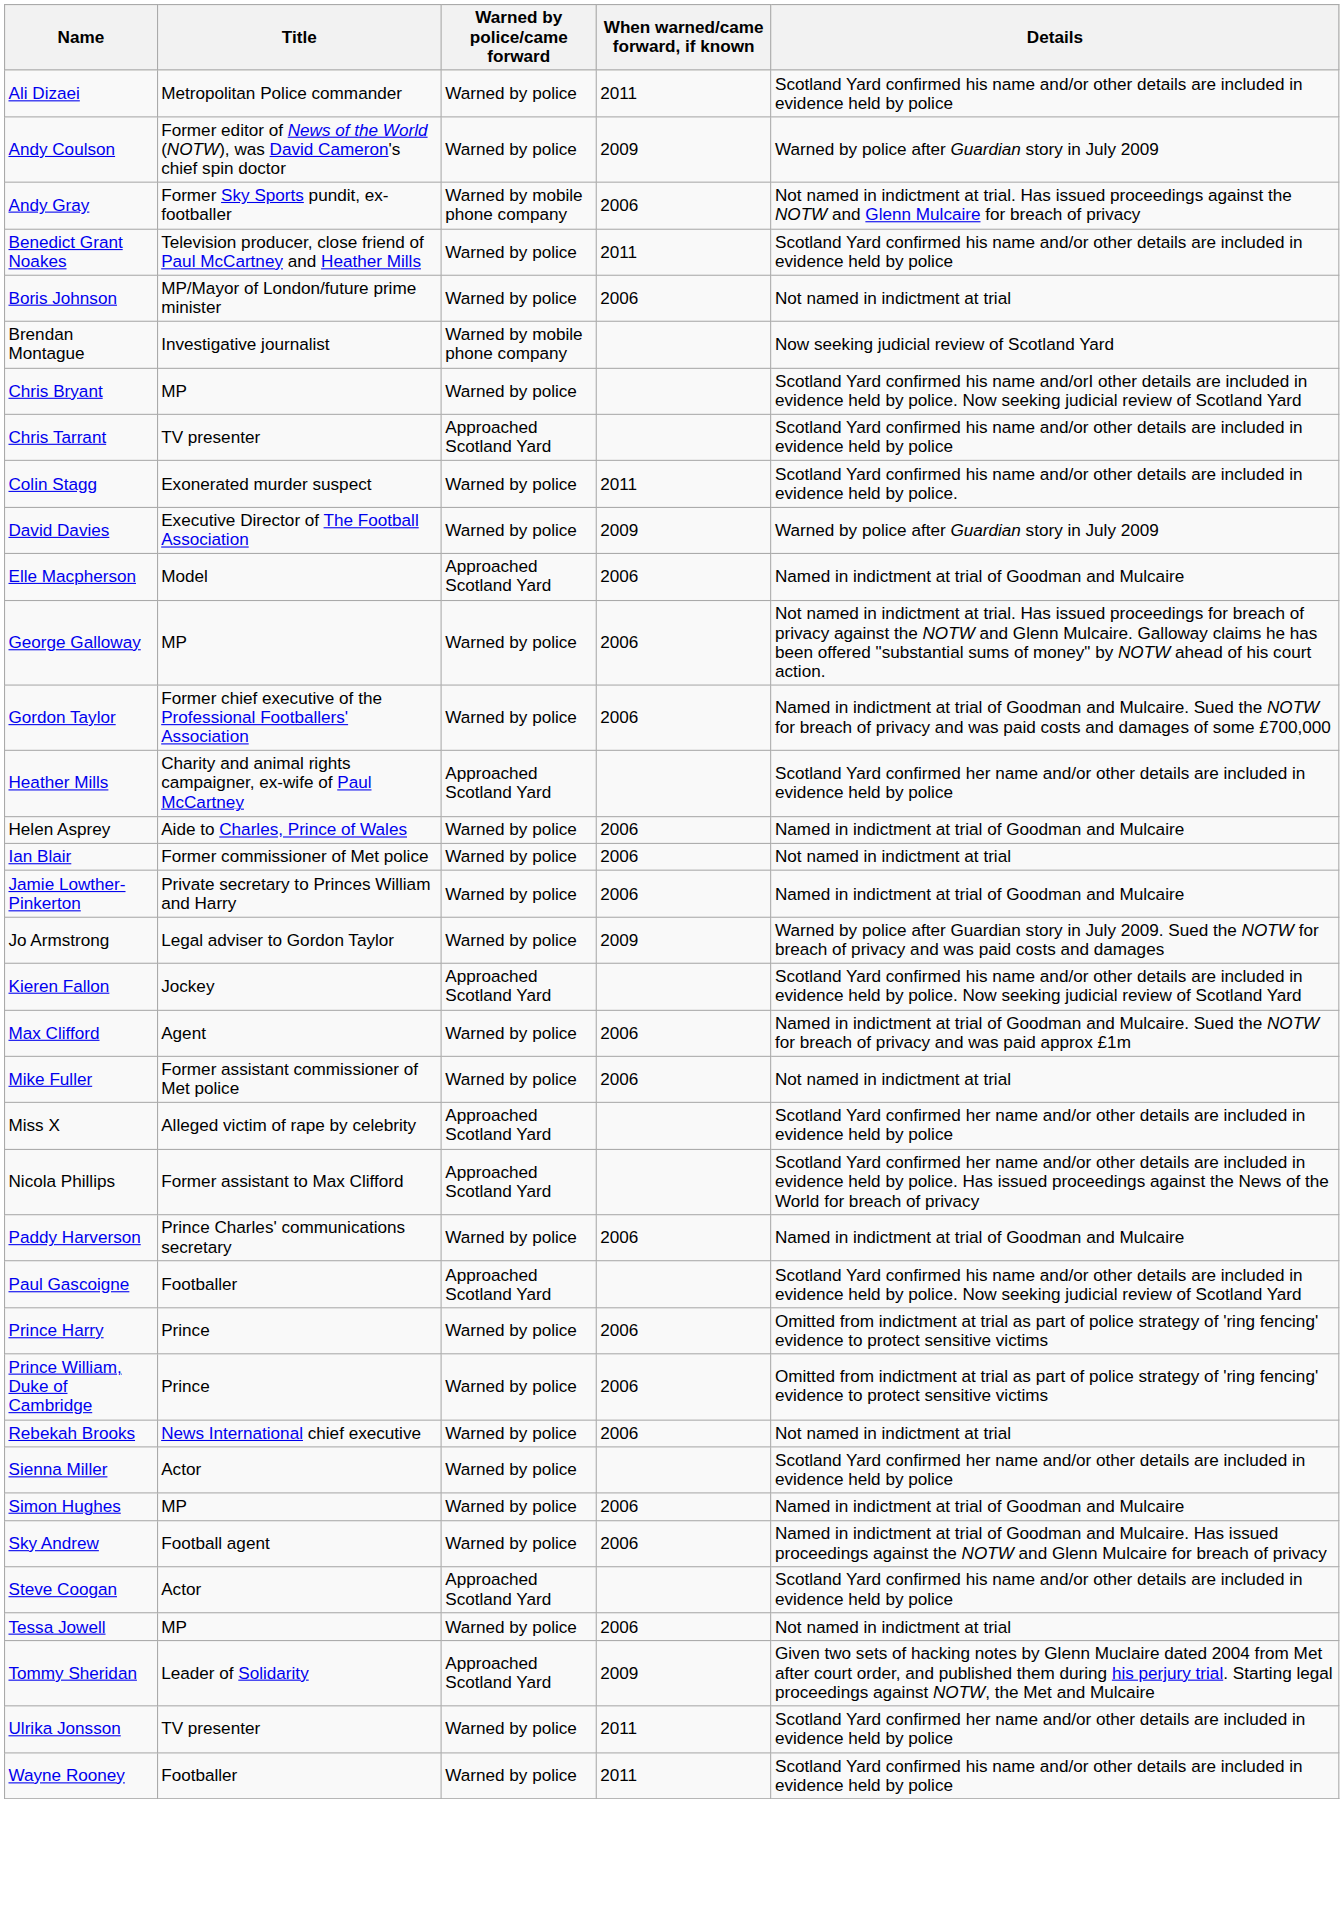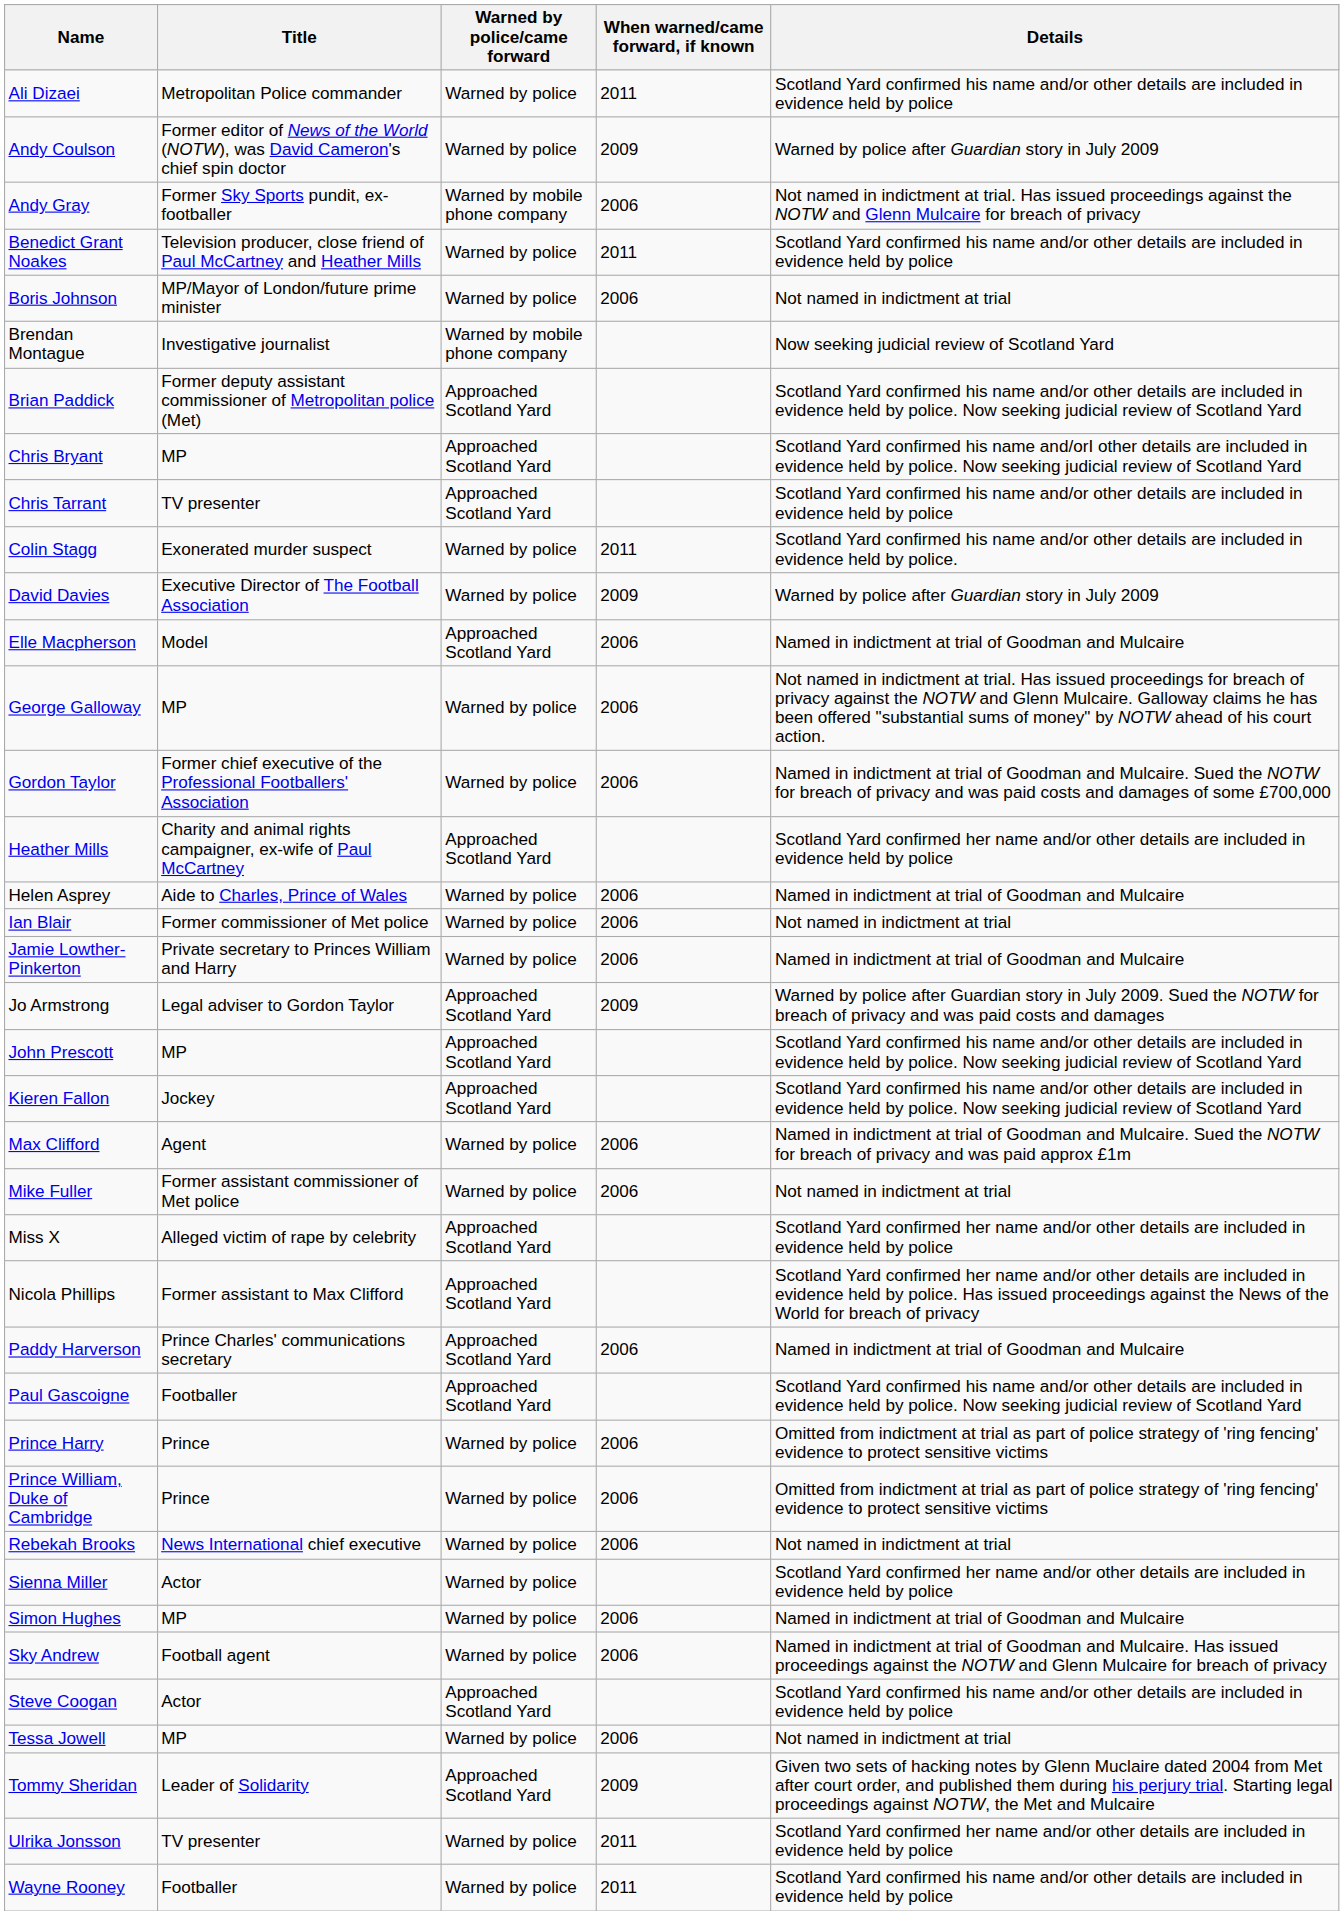 <table class="wikitable sortable">
 <tr bgcolor="#CCCCC">
 <th>Name</th>
 <th>Title</th>
 <th>Warned by police/came forward</th>
 <th>When warned/came forward, if known</th>
 <th>Details</th>
 </tr>
 <tr>
 <td><a href='#'>Ali Dizaei</a></td>
 <td>Metropolitan Police commander</td>
 <td>Warned by police</td>
 <td>2011</td>
 <td>Scotland Yard confirmed his name and/or other details are included in evidence held by police</td>
 </tr>
 <tr>
 <td><a href='#'>Andy Coulson</a></td>
 <td>Former editor of <em><a href='#'>News of the World</a></em> (<em>NOTW</em>), was <a href='#'>David Cameron</a>'s chief spin doctor</td>
 <td>Warned by police</td>
 <td>2009</td>
 <td>Warned by police after <em>Guardian</em> story in July 2009</td>
 </tr>
 <tr>
 <td><a href='#'>Andy Gray</a></td>
 <td>Former <a href='#'>Sky Sports</a> pundit, ex-footballer</td>
 <td>Warned by mobile phone company</td>
 <td>2006</td>
 <td>Not named in indictment at trial. Has issued proceedings against the <em>NOTW</em> and <a href='#'>Glenn Mulcaire</a> for breach of privacy</td>
 </tr>
 <tr>
 <td><a href='#'>Benedict Grant Noakes</a></td>
 <td>Television producer, close friend of <a href='#'>Paul McCartney</a> and <a href='#'>Heather Mills</a></td>
 <td>Warned by police</td>
 <td>2011</td>
 <td>Scotland Yard confirmed his name and/or other details are included in evidence held by police</td>
 </tr>
 <tr>
 <td><a href='#'>Boris Johnson</a></td>
 <td>MP/Mayor of London/future prime minister</td>
 <td>Warned by police</td>
 <td>2006</td>
 <td>Not named in indictment at trial</td>
 </tr>
 <tr>
 <td>Brendan Montague</td>
 <td>Investigative journalist</td>
 <td>Warned by mobile phone company</td>
 <td></td>
 <td>Now seeking judicial review of Scotland Yard</td>
 </tr>
 <tr>
+<td><a href='#'>Brian Paddick</a></td>
+<td>Former deputy assistant commissioner of <a href='#'>Metropolitan police</a> (Met)</td>
+<td>Approached Scotland Yard</td>
+<td></td>
+<td>Scotland Yard confirmed his name and/or other details are included in evidence held by police. Now seeking judicial review of Scotland Yard</td>
+</tr>
+<tr>
 <td><a href='#'>Chris Bryant</a></td>
 <td>MP</td>
-<td>Warned by police</td>
+<td>Approached Scotland Yard</td>
 <td></td>
 <td>Scotland Yard confirmed his name and/orI other details are included in evidence held by police. Now seeking judicial review of Scotland Yard</td>
 </tr>
 <tr>
 <td><a href='#'>Chris Tarrant</a></td>
 <td>TV presenter</td>
 <td>Approached Scotland Yard</td>
 <td></td>
 <td>Scotland Yard confirmed his name and/or other details are included in evidence held by police</td>
 </tr>
 <tr>
 <td><a href='#'>Colin Stagg</a></td>
 <td>Exonerated murder suspect</td>
 <td>Warned by police</td>
 <td>2011</td>
 <td>Scotland Yard confirmed his name and/or other details are included in evidence held by police.</td>
 </tr>
 <tr>
 <td><a href='#'>David Davies</a></td>
 <td>Executive Director of <a href='#'>The Football Association</a></td>
 <td>Warned by police</td>
 <td>2009</td>
 <td>Warned by police after <em>Guardian</em> story in July 2009</td>
 </tr>
 <tr>
 <td><a href='#'>Elle Macpherson</a></td>
 <td>Model</td>
 <td>Approached Scotland Yard</td>
 <td>2006</td>
 <td>Named in indictment at trial of Goodman and Mulcaire</td>
 </tr>
 <tr>
 <td><a href='#'>George Galloway</a></td>
 <td>MP</td>
 <td>Warned by police</td>
 <td>2006</td>
 <td>Not named in indictment at trial. Has issued proceedings for breach of privacy against the <em>NOTW</em> and Glenn Mulcaire. Galloway claims he has been offered "substantial sums of money" by <em>NOTW</em> ahead of his court action.</td>
 </tr>
 <tr>
 <td><a href='#'>Gordon Taylor</a></td>
 <td>Former chief executive of the <a href='#'>Professional Footballers' Association</a></td>
 <td>Warned by police</td>
 <td>2006</td>
 <td>Named in indictment at trial of Goodman and Mulcaire. Sued the <em>NOTW</em> for breach of privacy and was paid costs and damages of some £700,000</td>
 </tr>
 <tr>
 <td><a href='#'>Heather Mills</a></td>
 <td>Charity and animal rights campaigner, ex-wife of <a href='#'>Paul McCartney</a></td>
 <td>Approached Scotland Yard</td>
 <td></td>
 <td>Scotland Yard confirmed her name and/or other details are included in evidence held by police</td>
 </tr>
 <tr>
 <td>Helen Asprey</td>
 <td>Aide to <a href='#'>Charles, Prince of Wales</a></td>
 <td>Warned by police</td>
 <td>2006</td>
 <td>Named in indictment at trial of Goodman and Mulcaire</td>
 </tr>
 <tr>
 <td><a href='#'>Ian Blair</a></td>
 <td>Former commissioner of Met police</td>
 <td>Warned by police</td>
 <td>2006</td>
 <td>Not named in indictment at trial</td>
 </tr>
 <tr>
 <td><a href='#'>Jamie Lowther-Pinkerton</a></td>
 <td>Private secretary to Princes William and Harry</td>
 <td>Warned by police</td>
 <td>2006</td>
 <td>Named in indictment at trial of Goodman and Mulcaire</td>
 </tr>
 <tr>
 <td>Jo Armstrong</td>
 <td>Legal adviser to Gordon Taylor</td>
-<td>Warned by police</td>
+<td>Approached Scotland Yard</td>
 <td>2009</td>
 <td>Warned by police after Guardian story in July 2009. Sued the <em>NOTW</em> for breach of privacy and was paid costs and damages</td>
+</tr>
+<tr>
+<td><a href='#'>John Prescott</a></td>
+<td>MP</td>
+<td>Approached Scotland Yard</td>
+<td></td>
+<td>Scotland Yard confirmed his name and/or other details are included in evidence held by police. Now seeking judicial review of Scotland Yard</td>
 </tr>
 <tr>
 <td><a href='#'>Kieren Fallon</a></td>
 <td>Jockey</td>
 <td>Approached Scotland Yard</td>
 <td></td>
 <td>Scotland Yard confirmed his name and/or other details are included in evidence held by police. Now seeking judicial review of Scotland Yard</td>
 </tr>
 <tr>
 <td><a href='#'>Max Clifford</a></td>
 <td>Agent</td>
 <td>Warned by police</td>
 <td>2006</td>
 <td>Named in indictment at trial of Goodman and Mulcaire. Sued the <em>NOTW</em> for breach of privacy and was paid approx £1m</td>
 </tr>
 <tr>
 <td><a href='#'>Mike Fuller</a></td>
 <td>Former assistant commissioner of Met police</td>
 <td>Warned by police</td>
 <td>2006</td>
 <td>Not named in indictment at trial</td>
 </tr>
 <tr>
 <td>Miss X</td>
 <td>Alleged victim of rape by celebrity</td>
 <td>Approached Scotland Yard</td>
 <td></td>
 <td>Scotland Yard confirmed her name and/or other details are included in evidence held by police</td>
 </tr>
 <tr>
 <td>Nicola Phillips</td>
 <td>Former assistant to Max Clifford</td>
 <td>Approached Scotland Yard</td>
 <td></td>
 <td>Scotland Yard confirmed her name and/or other details are included in evidence held by police. Has issued proceedings against the News of the World for breach of privacy</td>
 </tr>
 <tr>
 <td><a href='#'>Paddy Harverson</a></td>
 <td>Prince Charles' communications secretary</td>
-<td>Warned by police</td>
+<td>Approached Scotland Yard</td>
 <td>2006</td>
 <td>Named in indictment at trial of Goodman and Mulcaire</td>
 </tr>
 <tr>
 <td><a href='#'>Paul Gascoigne</a></td>
 <td>Footballer</td>
 <td>Approached Scotland Yard</td>
 <td></td>
 <td>Scotland Yard confirmed his name and/or other details are included in evidence held by police. Now seeking judicial review of Scotland Yard</td>
 </tr>
 <tr>
 <td><a href='#'>Prince Harry</a></td>
 <td>Prince</td>
 <td>Warned by police</td>
 <td>2006</td>
 <td>Omitted from indictment at trial as part of police strategy of 'ring fencing' evidence to protect sensitive victims</td>
 </tr>
 <tr>
 <td><a href='#'>Prince William, Duke of Cambridge</a></td>
 <td>Prince</td>
 <td>Warned by police</td>
 <td>2006</td>
 <td>Omitted from indictment at trial as part of police strategy of 'ring fencing' evidence to protect sensitive victims</td>
 </tr>
 <tr>
 <td><a href='#'>Rebekah Brooks</a></td>
 <td><a href='#'>News International</a> chief executive</td>
 <td>Warned by police</td>
 <td>2006</td>
 <td>Not named in indictment at trial</td>
 </tr>
 <tr>
 <td><a href='#'>Sienna Miller</a></td>
 <td>Actor</td>
 <td>Warned by police</td>
 <td></td>
 <td>Scotland Yard confirmed her name and/or other details are included in evidence held by police</td>
 </tr>
 <tr>
 <td><a href='#'>Simon Hughes</a></td>
 <td>MP</td>
 <td>Warned by police</td>
 <td>2006</td>
 <td>Named in indictment at trial of Goodman and Mulcaire</td>
 </tr>
 <tr>
 <td><a href='#'>Sky Andrew</a></td>
 <td>Football agent</td>
 <td>Warned by police</td>
 <td>2006</td>
 <td>Named in indictment at trial of Goodman and Mulcaire. Has issued proceedings against the <em>NOTW</em> and Glenn Mulcaire for breach of privacy</td>
 </tr>
 <tr>
 <td><a href='#'>Steve Coogan</a></td>
 <td>Actor</td>
 <td>Approached Scotland Yard</td>
 <td></td>
 <td>Scotland Yard confirmed his name and/or other details are included in evidence held by police</td>
 </tr>
 <tr>
 <td><a href='#'>Tessa Jowell</a></td>
 <td>MP</td>
 <td>Warned by police</td>
 <td>2006</td>
 <td>Not named in indictment at trial</td>
 </tr>
 <tr>
 <td><a href='#'>Tommy Sheridan</a></td>
 <td>Leader of <a href='#'>Solidarity</a></td>
 <td>Approached Scotland Yard</td>
 <td>2009</td>
 <td>Given two sets of hacking notes by Glenn Muclaire dated 2004 from Met after court order, and published them during <a href='#'>his perjury trial</a>. Starting legal proceedings against <em>NOTW</em>, the Met and Mulcaire</td>
 </tr>
 <tr>
 <td><a href='#'>Ulrika Jonsson</a></td>
 <td>TV presenter</td>
 <td>Warned by police</td>
 <td>2011</td>
 <td>Scotland Yard confirmed her name and/or other details are included in evidence held by police</td>
 </tr>
 <tr>
 <td><a href='#'>Wayne Rooney</a></td>
 <td>Footballer</td>
 <td>Warned by police</td>
 <td>2011</td>
 <td>Scotland Yard confirmed his name and/or other details are included in evidence held by police</td>
 </tr>
 <tr>
 </tr>
 </table>
